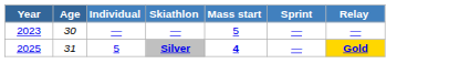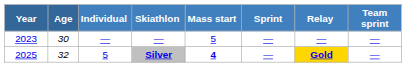 <table class="wikitable" style="font-size:95%; text-align:center; border:grey solid 1px; border-collapse:collapse; background:#ffffff;">
 <tr>
 <th style="background-color:#369; color:white; width:60px;"> Year </th>
 <th style="background-color:#369; color:white; width:40px;"> Age </th>
 <th style="background-color:#4180be; color:white; width:75px;">Individual </th>
 <th style="background-color:#4180be; color:white; width:75px;">Skiathlon </th>
 <th style="background-color:#4180be; color:white; width:75px;">Mass start </th>
 <th style="background-color:#4180be; color:white; width:75px;"> Sprint </th>
 <th style="background-color:#4180be; color:white; width:75px;">Relay </th>
+<th style="background-color:#4180be; color:white; width:75px;"> Team <br> sprint </th>
 </tr>
 <tr>
 <td><a href='#'>2023</a></td>
 <td><em>30</em></td>
 <td><a href='#'>—</a></td>
 <td><a href='#'>—</a></td>
 <td><a href='#'>5</a></td>
 <td><a href='#'>—</a></td>
 <td><a href='#'>—</a></td>
+<td><a href='#'>—</a></td>
 </tr>
 <tr>
 <td><a href='#'>2025</a></td>
-<td><em>31</em></td>
+<td><em>32</em></td>
 <td><a href='#'>5</a></td>
 <td style="background:silver;"><a href='#'><strong>Silver</strong></a></td>
 <td><strong><a href='#'>4</a></strong></td>
 <td><a href='#'>—</a></td>
 <td style="background:gold;"><a href='#'><strong>Gold</strong></a></td>
+<td><a href='#'>—</a></td>
 </tr>
 </table>
